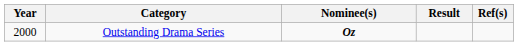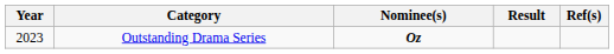 <table class="wikitable" style="text-align:center;">
 <tr>
 <th width="50">Year</th>
 <th width="320">Category</th>
 <th width="180">Nominee(s)</th>
 <th width="70">Result</th>
 <th width="50">Ref(s)</th>
 </tr>
 <tr>
-<td>2000</td>
+<td>2023</td>
 <td><a href='#'>Outstanding Drama Series</a></td>
 <td><strong><em>Oz</em></strong></td>
 <td></td>
 <td></td>
 </tr>
 </table>
